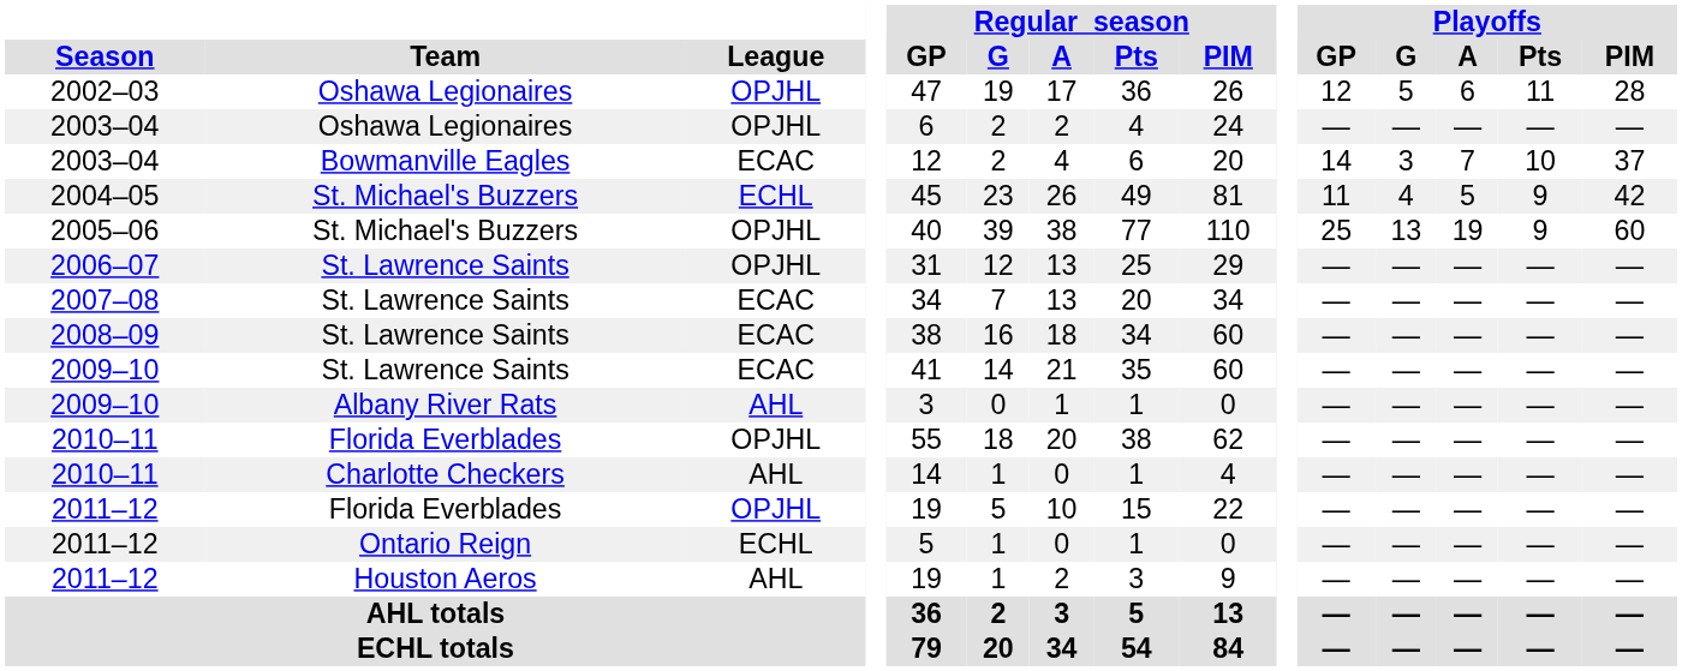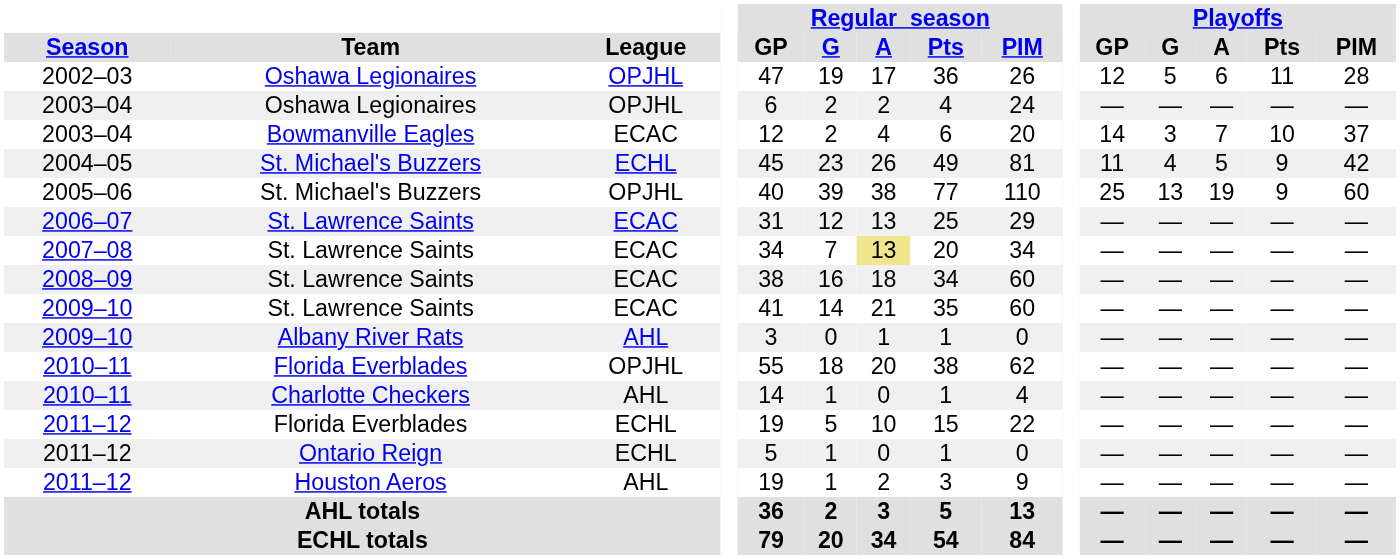 <table border="0" cellpadding="1" cellspacing="0" style="text-align: center; width:60em; ">
 <tr style="background:#e0e0e0;">
 <th colspan="3" bgcolor="#ffffff"> </th>
 <th rowspan="99" bgcolor="#ffffff"> </th>
 <th colspan="5"><a href='#'>Regular  season</a></th>
 <th rowspan="99" bgcolor="#ffffff"> </th>
 <th colspan="5"><a href='#'>Playoffs</a></th>
 </tr>
 <tr style="background:#e0e0e0;">
 <th><a href='#'>Season</a></th>
 <th>Team</th>
 <th>League</th>
 <th>GP</th>
 <th><a href='#'>G</a></th>
 <th><a href='#'>A</a></th>
 <th><a href='#'>Pts</a></th>
 <th><a href='#'>PIM</a></th>
 <th>GP</th>
 <th>G</th>
 <th>A</th>
 <th>Pts</th>
 <th>PIM</th>
 </tr>
 <tr>
 <td>2002–03</td>
 <td><a href='#'>Oshawa Legionaires</a></td>
 <td><a href='#'>OPJHL</a></td>
 <td>47</td>
 <td>19</td>
 <td>17</td>
 <td>36</td>
 <td>26</td>
 <td>12</td>
 <td>5</td>
 <td>6</td>
 <td>11</td>
 <td>28</td>
 </tr>
 <tr style="background:#f0f0f0;">
 <td>2003–04</td>
 <td>Oshawa Legionaires</td>
 <td>OPJHL</td>
 <td>6</td>
 <td>2</td>
 <td>2</td>
 <td>4</td>
 <td>24</td>
 <td>—</td>
 <td>—</td>
 <td>—</td>
 <td>—</td>
 <td>—</td>
 </tr>
 <tr>
 <td>2003–04</td>
 <td><a href='#'>Bowmanville Eagles</a></td>
 <td>ECAC</td>
 <td>12</td>
 <td>2</td>
 <td>4</td>
 <td>6</td>
 <td>20</td>
 <td>14</td>
 <td>3</td>
 <td>7</td>
 <td>10</td>
 <td>37</td>
 </tr>
 <tr style="background:#f0f0f0;">
 <td>2004–05</td>
 <td><a href='#'>St. Michael's Buzzers</a></td>
 <td><a href='#'>ECHL</a></td>
 <td>45</td>
 <td>23</td>
 <td>26</td>
 <td>49</td>
 <td>81</td>
 <td>11</td>
 <td>4</td>
 <td>5</td>
 <td>9</td>
 <td>42</td>
 </tr>
 <tr>
 <td>2005–06</td>
 <td>St. Michael's Buzzers</td>
 <td>OPJHL</td>
 <td>40</td>
 <td>39</td>
 <td>38</td>
 <td>77</td>
 <td>110</td>
 <td>25</td>
 <td>13</td>
 <td>19</td>
 <td>9</td>
 <td>60</td>
 </tr>
 <tr style="background:#f0f0f0;">
 <td><a href='#'>2006–07</a></td>
 <td><a href='#'>St. Lawrence Saints</a></td>
-<td>OPJHL</td>
+<td><a href='#'>ECAC</a></td>
 <td>31</td>
 <td>12</td>
 <td>13</td>
 <td>25</td>
 <td>29</td>
 <td>—</td>
 <td>—</td>
 <td>—</td>
 <td>—</td>
 <td>—</td>
 </tr>
 <tr>
 <td><a href='#'>2007–08</a></td>
 <td>St. Lawrence Saints</td>
 <td>ECAC</td>
 <td>34</td>
 <td>7</td>
-<td>13</td>
+<td style="background: khaki;">13</td>
 <td>20</td>
 <td>34</td>
 <td>—</td>
 <td>—</td>
 <td>—</td>
 <td>—</td>
 <td>—</td>
 </tr>
 <tr style="background:#f0f0f0;">
 <td><a href='#'>2008–09</a></td>
 <td>St. Lawrence Saints</td>
 <td>ECAC</td>
 <td>38</td>
 <td>16</td>
 <td>18</td>
 <td>34</td>
 <td>60</td>
 <td>—</td>
 <td>—</td>
 <td>—</td>
 <td>—</td>
 <td>—</td>
 </tr>
 <tr>
 <td><a href='#'>2009–10</a></td>
 <td>St. Lawrence Saints</td>
 <td>ECAC</td>
 <td>41</td>
 <td>14</td>
 <td>21</td>
 <td>35</td>
 <td>60</td>
 <td>—</td>
 <td>—</td>
 <td>—</td>
 <td>—</td>
 <td>—</td>
 </tr>
 <tr style="background:#f0f0f0;">
 <td><a href='#'>2009–10</a></td>
 <td><a href='#'>Albany River Rats</a></td>
 <td><a href='#'>AHL</a></td>
 <td>3</td>
 <td>0</td>
 <td>1</td>
 <td>1</td>
 <td>0</td>
 <td>—</td>
 <td>—</td>
 <td>—</td>
 <td>—</td>
 <td>—</td>
 </tr>
 <tr>
 <td><a href='#'>2010–11</a></td>
 <td><a href='#'>Florida Everblades</a></td>
 <td>OPJHL</td>
 <td>55</td>
 <td>18</td>
 <td>20</td>
 <td>38</td>
 <td>62</td>
 <td>—</td>
 <td>—</td>
 <td>—</td>
 <td>—</td>
 <td>—</td>
 </tr>
 <tr style="background:#f0f0f0;">
 <td><a href='#'>2010–11</a></td>
 <td><a href='#'>Charlotte Checkers</a></td>
 <td>AHL</td>
 <td>14</td>
 <td>1</td>
 <td>0</td>
 <td>1</td>
 <td>4</td>
 <td>—</td>
 <td>—</td>
 <td>—</td>
 <td>—</td>
 <td>—</td>
 </tr>
 <tr>
 <td><a href='#'>2011–12</a></td>
 <td>Florida Everblades</td>
-<td><a href='#'>OPJHL</a></td>
+<td>ECHL</td>
 <td>19</td>
 <td>5</td>
 <td>10</td>
 <td>15</td>
 <td>22</td>
 <td>—</td>
 <td>—</td>
 <td>—</td>
 <td>—</td>
 <td>—</td>
 </tr>
 <tr style="background:#f0f0f0;">
 <td>2011–12</td>
 <td><a href='#'>Ontario Reign</a></td>
 <td>ECHL</td>
 <td>5</td>
 <td>1</td>
 <td>0</td>
 <td>1</td>
 <td>0</td>
 <td>—</td>
 <td>—</td>
 <td>—</td>
 <td>—</td>
 <td>—</td>
 </tr>
 <tr>
 <td><a href='#'>2011–12</a></td>
 <td><a href='#'>Houston Aeros</a></td>
 <td>AHL</td>
 <td>19</td>
 <td>1</td>
 <td>2</td>
 <td>3</td>
 <td>9</td>
 <td>—</td>
 <td>—</td>
 <td>—</td>
 <td>—</td>
 <td>—</td>
 </tr>
 <tr style="background:#e0e0e0;">
 <th colspan="3">AHL totals</th>
 <th>36</th>
 <th>2</th>
 <th>3</th>
 <th>5</th>
 <th>13</th>
 <th>—</th>
 <th>—</th>
 <th>—</th>
 <th>—</th>
 <th>—</th>
 </tr>
 <tr style="background:#e0e0e0;">
 <th colspan="3">ECHL totals</th>
 <th>79</th>
 <th>20</th>
 <th>34</th>
 <th>54</th>
 <th>84</th>
 <th>—</th>
 <th>—</th>
 <th>—</th>
 <th>—</th>
 <th>—</th>
 </tr>
 </table>
